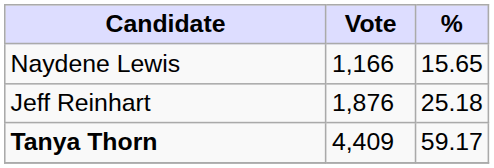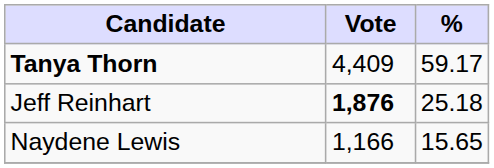 <table class="wikitable">
 <tr>
 <th style="background:#ddf; width:200px;">Candidate</th>
 <th style="background:#ddf; width:50px;">Vote</th>
 <th style="background:#ddf; width:30px;">%</th>
 </tr>
 <tr>
+<td><strong>Tanya Thorn</strong></td>
+<td>4,409</td>
+<td>59.17</td>
+</tr>
+<tr>
+<td>Jeff Reinhart</td>
+<td><strong>1,876</strong></td>
+<td>25.18</td>
+</tr>
+<tr>
 <td>Naydene Lewis</td>
 <td>1,166</td>
 <td>15.65</td>
 </tr>
 <tr>
-<td>Jeff Reinhart</td>
-<td>1,876</td>
-<td>25.18</td>
-</tr>
-<tr>
-<td><strong>Tanya Thorn</strong></td>
-<td>4,409</td>
-<td>59.17</td>
-</tr>
-<tr>
 </tr>
 </table>
